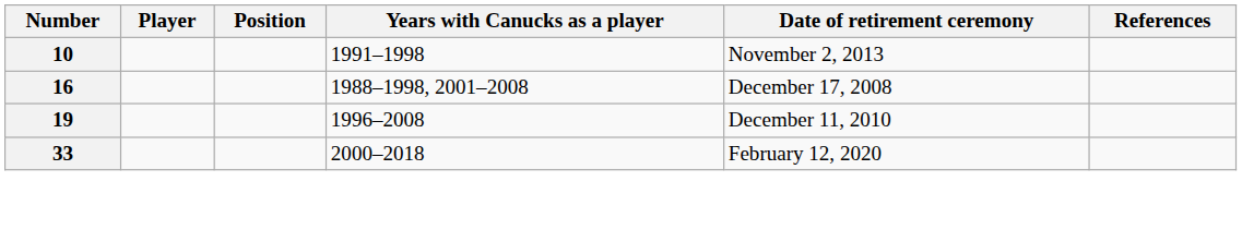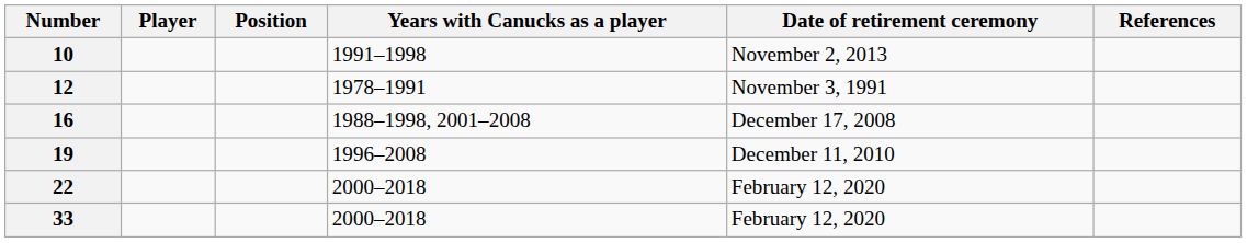 <table class="wikitable sortable" width="75%">
 <tr>
 <th scope="col">Number</th>
 <th scope="col">Player</th>
 <th scope="col">Position</th>
 <th scope="col">Years with Canucks as a player</th>
 <th scope="col">Date of retirement ceremony</th>
 <th scope="col" class="unsortable">References</th>
 </tr>
 <tr>
 <th scope="row">10</th>
 <td></td>
 <td></td>
 <td>1991–1998</td>
 <td>November 2, 2013</td>
+<td></td>
+</tr>
+<tr>
+<th scope="row">12</th>
+<td></td>
+<td></td>
+<td>1978–1991</td>
+<td>November 3, 1991</td>
 <td></td>
 </tr>
 <tr>
 <th scope="row">16</th>
 <td></td>
 <td></td>
 <td>1988–1998, 2001–2008</td>
 <td>December 17, 2008</td>
 <td></td>
 </tr>
 <tr>
 <th scope="row">19</th>
 <td></td>
 <td></td>
 <td>1996–2008</td>
 <td>December 11, 2010</td>
 <td></td>
 </tr>
 <tr>
+<th scope="row">22</th>
+<td></td>
+<td></td>
+<td>2000–2018</td>
+<td>February 12, 2020</td>
+<td></td>
+</tr>
+<tr>
 <th scope="row">33</th>
 <td></td>
 <td></td>
 <td>2000–2018</td>
 <td>February 12, 2020</td>
 <td></td>
 </tr>
 </table>
